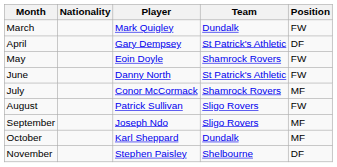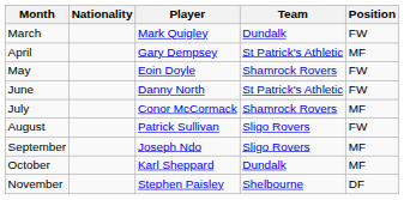 <table class="wikitable sortable">
 <tr>
 <th>Month</th>
 <th>Nationality</th>
 <th>Player</th>
 <th>Team</th>
 <th>Position</th>
 </tr>
 <tr>
 <td>March</td>
 <td></td>
 <td><a href='#'>Mark Quigley</a></td>
 <td><a href='#'>Dundalk</a></td>
 <td>FW</td>
 </tr>
 <tr>
 <td>April</td>
 <td></td>
 <td><a href='#'>Gary Dempsey</a></td>
 <td><a href='#'>St Patrick's Athletic</a></td>
-<td>DF</td>
+<td>MF</td>
 </tr>
 <tr>
 <td>May</td>
 <td></td>
 <td><a href='#'>Eoin Doyle</a></td>
 <td><a href='#'>Shamrock Rovers</a></td>
 <td>FW</td>
 </tr>
 <tr>
 <td>June</td>
 <td></td>
 <td><a href='#'>Danny North</a></td>
 <td><a href='#'>St Patrick's Athletic</a></td>
 <td>FW</td>
 </tr>
 <tr>
 <td>July</td>
 <td></td>
 <td><a href='#'>Conor McCormack</a></td>
 <td><a href='#'>Shamrock Rovers</a></td>
 <td>MF</td>
 </tr>
 <tr>
 <td>August</td>
 <td></td>
 <td><a href='#'>Patrick Sullivan</a></td>
 <td><a href='#'>Sligo Rovers</a></td>
 <td>FW</td>
 </tr>
 <tr>
 <td>September</td>
 <td></td>
 <td><a href='#'>Joseph Ndo</a></td>
 <td><a href='#'>Sligo Rovers</a></td>
 <td>MF</td>
 </tr>
 <tr>
 <td>October</td>
 <td></td>
 <td><a href='#'>Karl Sheppard</a></td>
 <td><a href='#'>Dundalk</a></td>
 <td>MF</td>
 </tr>
 <tr>
 <td>November</td>
 <td></td>
 <td><a href='#'>Stephen Paisley</a></td>
 <td><a href='#'>Shelbourne</a></td>
 <td>DF</td>
 </tr>
 </table>
